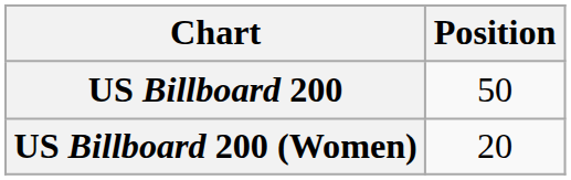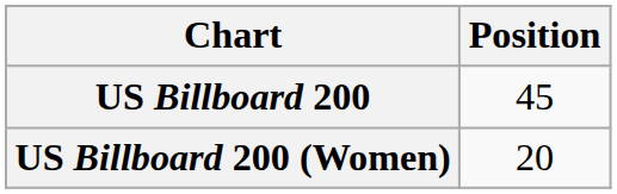 <table class="wikitable plainrowheaders sortable" style="text-align:center">
 <tr>
 <th scope="col">Chart</th>
 <th scope="col">Position</th>
 </tr>
 <tr>
 <th scope="row">US <em>Billboard</em> 200</th>
-<td>50</td>
+<td>45</td>
 </tr>
 <tr>
 <th scope="row">US <em>Billboard</em> 200 (Women)</th>
 <td>20</td>
 </tr>
 </table>
